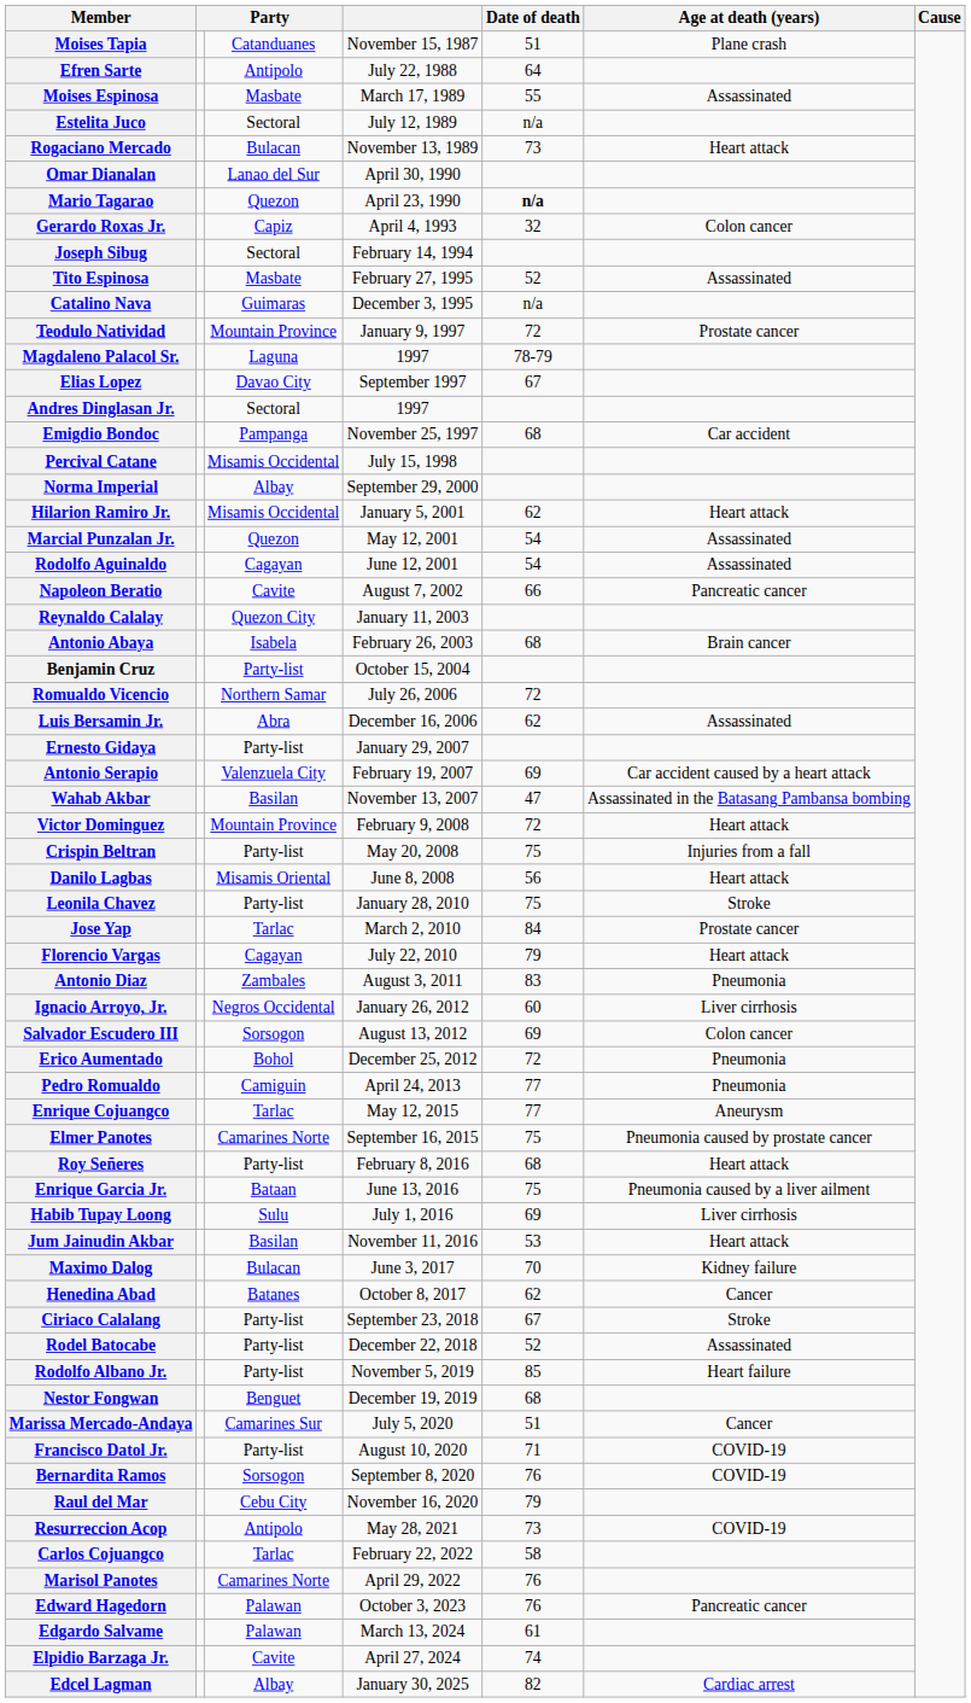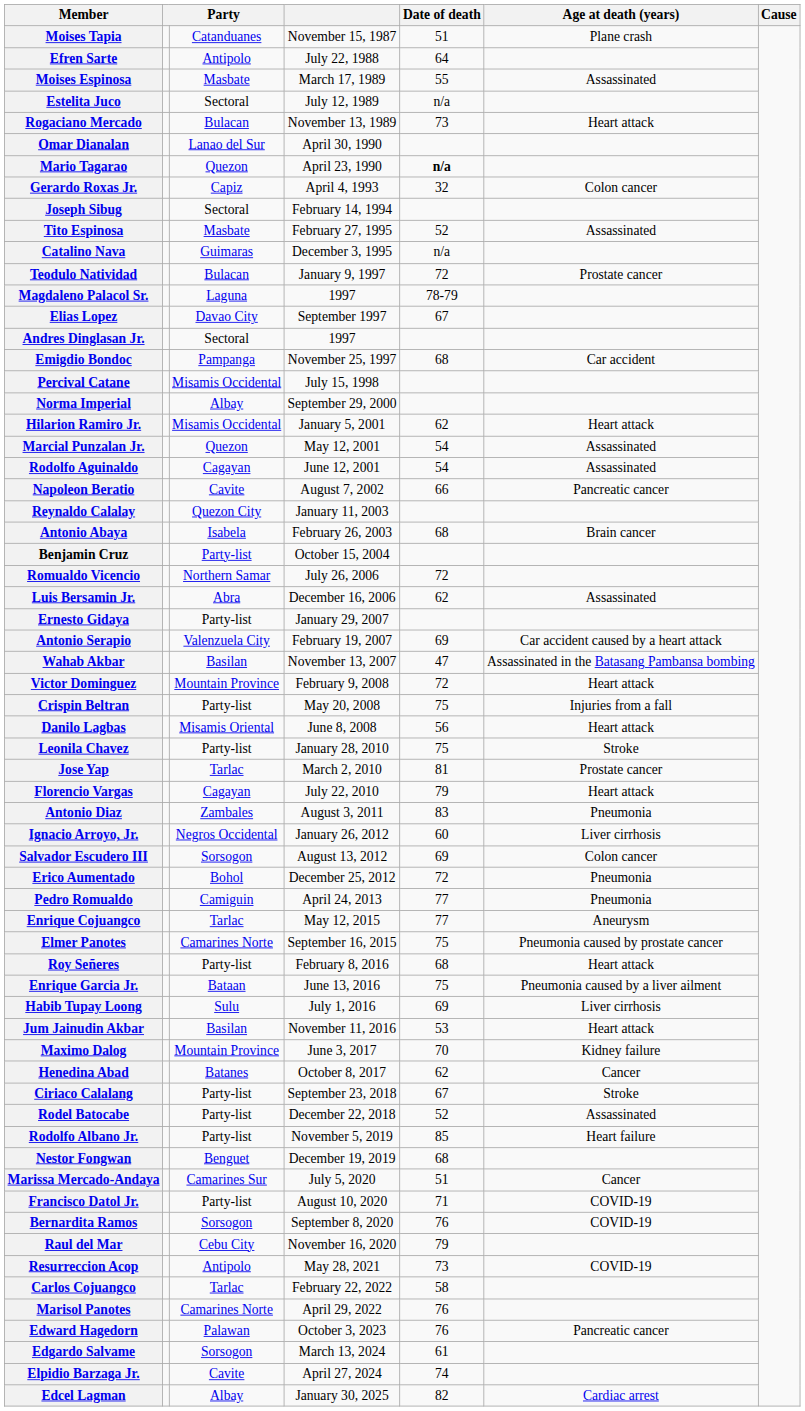 <table class="wikitable sortable" style="text-align:center">
 <tr>
 <th>Member</th>
 <th colspan=2>Party</th>
 <th></th>
 <th>Date of death</th>
 <th>Age at death (years)</th>
 <th>Cause</th>
 </tr>
 <tr>
 <th><a href='#'>Moises Tapia</a></th>
 <td></td>
 <td><a href='#'>Catanduanes</a><br></td>
 <td nowrap>November 15, 1987</td>
 <td nowrap>51</td>
 <td>Plane crash</td>
 </tr>
 <tr>
 <th><a href='#'>Efren Sarte</a></th>
 <td></td>
 <td><a href='#'>Antipolo</a><br></td>
 <td nowrap>July 22, 1988</td>
 <td nowrap>64</td>
 <td></td>
 </tr>
 <tr>
 <th><a href='#'>Moises Espinosa</a></th>
 <td></td>
 <td><a href='#'>Masbate</a><br></td>
 <td nowrap>March 17, 1989</td>
 <td nowrap>55</td>
 <td>Assassinated</td>
 </tr>
 <tr>
 <th><a href='#'>Estelita Juco</a></th>
 <td></td>
 <td>Sectoral<br></td>
 <td nowrap>July 12, 1989</td>
 <td nowrap>n/a</td>
 <td></td>
 </tr>
 <tr>
 <th><a href='#'>Rogaciano Mercado</a></th>
 <td></td>
 <td><a href='#'>Bulacan</a><br></td>
 <td nowrap>November 13, 1989</td>
 <td nowrap>73</td>
 <td>Heart attack</td>
 </tr>
 <tr>
 <th><a href='#'>Omar Dianalan</a></th>
 <td></td>
 <td><a href='#'>Lanao del Sur</a><br></td>
 <td nowrap>April 30, 1990</td>
 <td nowrap></td>
 <td></td>
 </tr>
 <tr>
 <th><a href='#'>Mario Tagarao</a></th>
 <td></td>
 <td><a href='#'>Quezon</a><br></td>
 <td nowrap>April 23, 1990</td>
 <td nowrap><strong>n/a</strong></td>
 <td></td>
 </tr>
 <tr>
 <th><a href='#'>Gerardo Roxas Jr.</a></th>
 <td></td>
 <td><a href='#'>Capiz</a><br></td>
 <td nowrap>April 4, 1993</td>
 <td nowrap>32</td>
 <td>Colon cancer</td>
 </tr>
 <tr>
 <th><a href='#'>Joseph Sibug</a></th>
 <td></td>
 <td>Sectoral<br></td>
 <td nowrap>February 14, 1994</td>
 <td nowrap></td>
 <td></td>
 </tr>
 <tr>
 <th><a href='#'>Tito Espinosa</a></th>
 <td></td>
 <td><a href='#'>Masbate</a><br></td>
 <td nowrap>February 27, 1995</td>
 <td nowrap>52</td>
 <td>Assassinated</td>
 </tr>
 <tr>
 <th><a href='#'>Catalino Nava</a></th>
 <td></td>
 <td><a href='#'>Guimaras</a><br></td>
 <td nowrap>December 3, 1995</td>
 <td nowrap>n/a</td>
 <td></td>
 </tr>
 <tr>
 <th><a href='#'>Teodulo Natividad</a></th>
 <td></td>
-<td><a href='#'>Mountain Province</a><br></td>
+<td><a href='#'>Bulacan</a><br></td>
 <td nowrap>January 9, 1997</td>
 <td nowrap>72</td>
 <td>Prostate cancer</td>
 </tr>
 <tr>
 <th><a href='#'>Magdaleno Palacol Sr.</a></th>
 <td></td>
 <td><a href='#'>Laguna</a><br></td>
 <td nowrap>1997</td>
 <td nowrap>78-79</td>
 <td></td>
 </tr>
 <tr>
 <th><a href='#'>Elias Lopez</a></th>
 <td></td>
 <td><a href='#'>Davao City</a><br></td>
 <td nowrap>September 1997</td>
 <td nowrap>67</td>
 <td></td>
 </tr>
 <tr>
 <th><a href='#'>Andres Dinglasan Jr.</a></th>
 <td></td>
 <td>Sectoral<br></td>
 <td nowrap>1997</td>
 <td nowrap></td>
 <td></td>
 </tr>
 <tr>
 <th><a href='#'>Emigdio Bondoc</a></th>
 <td></td>
 <td><a href='#'>Pampanga</a><br></td>
 <td nowrap>November 25, 1997</td>
 <td nowrap>68</td>
 <td>Car accident</td>
 </tr>
 <tr>
 <th><a href='#'>Percival Catane</a></th>
 <td></td>
 <td><a href='#'>Misamis Occidental</a><br></td>
 <td nowrap>July 15, 1998</td>
 <td nowrap></td>
 <td></td>
 </tr>
 <tr>
 <th><a href='#'>Norma Imperial</a></th>
 <td></td>
 <td><a href='#'>Albay</a><br></td>
 <td nowrap>September 29, 2000</td>
 <td nowrap></td>
 <td></td>
 </tr>
 <tr>
 <th><a href='#'>Hilarion Ramiro Jr.</a></th>
 <td></td>
 <td><a href='#'>Misamis Occidental</a><br></td>
 <td nowrap>January 5, 2001</td>
 <td nowrap>62</td>
 <td>Heart attack</td>
 </tr>
 <tr>
 <th><a href='#'>Marcial Punzalan Jr.</a></th>
 <td></td>
 <td><a href='#'>Quezon</a><br></td>
 <td nowrap>May 12, 2001</td>
 <td nowrap>54</td>
 <td>Assassinated</td>
 </tr>
 <tr>
 <th><a href='#'>Rodolfo Aguinaldo</a></th>
 <td></td>
 <td><a href='#'>Cagayan</a><br></td>
 <td nowrap>June 12, 2001</td>
 <td nowrap>54</td>
 <td>Assassinated</td>
 </tr>
 <tr>
 <th><a href='#'>Napoleon Beratio</a></th>
 <td></td>
 <td><a href='#'>Cavite</a><br></td>
 <td nowrap>August 7, 2002</td>
 <td nowrap>66</td>
 <td>Pancreatic cancer</td>
 </tr>
 <tr>
 <th><a href='#'>Reynaldo Calalay</a></th>
 <td></td>
 <td><a href='#'>Quezon City</a><br></td>
 <td nowrap>January 11, 2003</td>
 <td nowrap></td>
 <td></td>
 </tr>
 <tr>
 <th><a href='#'>Antonio Abaya</a></th>
 <td></td>
 <td><a href='#'>Isabela</a><br></td>
 <td nowrap>February 26, 2003</td>
 <td nowrap>68</td>
 <td>Brain cancer</td>
 </tr>
 <tr>
 <th>Benjamin Cruz</th>
 <td></td>
 <td><a href='#'>Party-list</a><br></td>
 <td nowrap>October 15, 2004</td>
 <td nowrap></td>
 <td></td>
 </tr>
 <tr>
 <th><a href='#'>Romualdo Vicencio</a></th>
 <td></td>
 <td><a href='#'>Northern Samar</a><br></td>
 <td nowrap>July 26, 2006</td>
 <td nowrap>72</td>
 <td></td>
 </tr>
 <tr>
 <th><a href='#'>Luis Bersamin Jr.</a></th>
 <td></td>
 <td><a href='#'>Abra</a><br></td>
 <td nowrap>December 16, 2006</td>
 <td nowrap>62</td>
 <td>Assassinated</td>
 </tr>
 <tr>
 <th><a href='#'>Ernesto Gidaya</a></th>
 <td></td>
 <td>Party-list<br></td>
 <td nowrap>January 29, 2007</td>
 <td nowrap></td>
 <td></td>
 </tr>
 <tr>
 <th><a href='#'>Antonio Serapio</a></th>
 <td></td>
 <td><a href='#'>Valenzuela City</a><br></td>
 <td nowrap>February 19, 2007</td>
 <td nowrap>69</td>
 <td>Car accident caused by a heart attack</td>
 </tr>
 <tr>
 <th><a href='#'>Wahab Akbar</a></th>
 <td></td>
 <td><a href='#'>Basilan</a><br></td>
 <td nowrap>November 13, 2007</td>
 <td nowrap>47</td>
 <td>Assassinated in the <a href='#'>Batasang Pambansa bombing</a></td>
 </tr>
 <tr>
 <th><a href='#'>Victor Dominguez</a></th>
 <td></td>
 <td><a href='#'>Mountain Province</a><br></td>
 <td nowrap>February 9, 2008</td>
 <td nowrap>72</td>
 <td>Heart attack</td>
 </tr>
 <tr>
 <th><a href='#'>Crispin Beltran</a></th>
 <td></td>
 <td>Party-list<br></td>
 <td nowrap>May 20, 2008</td>
 <td nowrap>75</td>
 <td>Injuries from a fall</td>
 </tr>
 <tr>
 <th><a href='#'>Danilo Lagbas</a></th>
 <td></td>
 <td><a href='#'>Misamis Oriental</a><br></td>
 <td nowrap>June 8, 2008</td>
 <td nowrap>56</td>
 <td>Heart attack</td>
 </tr>
 <tr>
 <th><a href='#'>Leonila Chavez</a></th>
 <td></td>
 <td>Party-list<br></td>
 <td nowrap>January 28, 2010</td>
 <td nowrap>75</td>
 <td>Stroke</td>
 </tr>
 <tr>
 <th><a href='#'>Jose Yap</a></th>
 <td></td>
 <td><a href='#'>Tarlac</a><br></td>
 <td nowrap>March 2, 2010</td>
-<td nowrap>84</td>
+<td nowrap>81</td>
 <td>Prostate cancer</td>
 </tr>
 <tr>
 <th><a href='#'>Florencio Vargas</a></th>
 <td></td>
 <td><a href='#'>Cagayan</a><br></td>
 <td nowrap>July 22, 2010</td>
 <td nowrap>79</td>
 <td>Heart attack</td>
 </tr>
 <tr>
 <th><a href='#'>Antonio Diaz</a></th>
 <td></td>
 <td><a href='#'>Zambales</a><br></td>
 <td nowrap>August 3, 2011</td>
 <td nowrap>83</td>
 <td>Pneumonia</td>
 </tr>
 <tr>
 <th><a href='#'>Ignacio Arroyo, Jr.</a></th>
 <td></td>
 <td><a href='#'>Negros Occidental</a><br></td>
 <td nowrap>January 26, 2012</td>
 <td nowrap>60</td>
 <td>Liver cirrhosis</td>
 </tr>
 <tr>
 <th><a href='#'>Salvador Escudero III</a></th>
 <td></td>
 <td><a href='#'>Sorsogon</a><br></td>
 <td nowrap>August 13, 2012</td>
 <td nowrap>69</td>
 <td>Colon cancer</td>
 </tr>
 <tr>
 <th><a href='#'>Erico Aumentado</a></th>
 <td></td>
 <td><a href='#'>Bohol</a><br></td>
 <td nowrap>December 25, 2012</td>
 <td nowrap>72</td>
 <td>Pneumonia</td>
 </tr>
 <tr>
 <th><a href='#'>Pedro Romualdo</a></th>
 <td></td>
 <td><a href='#'>Camiguin</a><br></td>
 <td nowrap>April 24, 2013</td>
 <td nowrap>77</td>
 <td>Pneumonia</td>
 </tr>
 <tr>
 <th><a href='#'>Enrique Cojuangco</a></th>
 <td></td>
 <td><a href='#'>Tarlac</a><br></td>
 <td nowrap>May 12, 2015</td>
 <td nowrap>77</td>
 <td>Aneurysm</td>
 </tr>
 <tr>
 <th><a href='#'>Elmer Panotes</a></th>
 <td></td>
 <td><a href='#'>Camarines Norte</a><br></td>
 <td nowrap>September 16, 2015</td>
 <td nowrap>75</td>
 <td>Pneumonia caused by prostate cancer</td>
 </tr>
 <tr>
 <th><a href='#'>Roy Señeres</a></th>
 <td></td>
 <td>Party-list<br></td>
 <td nowrap>February 8, 2016</td>
 <td nowrap>68</td>
 <td>Heart attack</td>
 </tr>
 <tr>
 <th><a href='#'>Enrique Garcia Jr.</a></th>
 <td></td>
 <td><a href='#'>Bataan</a><br></td>
 <td nowrap>June 13, 2016</td>
 <td nowrap>75</td>
 <td>Pneumonia caused by a liver ailment</td>
 </tr>
 <tr>
 <th><a href='#'>Habib Tupay Loong</a></th>
 <td></td>
 <td><a href='#'>Sulu</a><br></td>
 <td nowrap>July 1, 2016</td>
 <td nowrap>69</td>
 <td>Liver cirrhosis</td>
 </tr>
 <tr>
 <th><a href='#'>Jum Jainudin Akbar</a></th>
 <td></td>
 <td><a href='#'>Basilan</a><br></td>
 <td nowrap>November 11, 2016</td>
 <td nowrap>53</td>
 <td>Heart attack</td>
 </tr>
 <tr>
 <th><a href='#'>Maximo Dalog</a></th>
 <td></td>
-<td><a href='#'>Bulacan</a><br></td>
+<td><a href='#'>Mountain Province</a><br></td>
 <td nowrap>June 3, 2017</td>
 <td nowrap>70</td>
 <td>Kidney failure</td>
 </tr>
 <tr>
 <th><a href='#'>Henedina Abad</a></th>
 <td></td>
 <td><a href='#'>Batanes</a><br></td>
 <td nowrap>October 8, 2017</td>
 <td nowrap>62</td>
 <td>Cancer</td>
 </tr>
 <tr>
 <th><a href='#'>Ciriaco Calalang</a></th>
 <td></td>
 <td>Party-list<br></td>
 <td nowrap>September 23, 2018</td>
 <td nowrap>67</td>
 <td>Stroke</td>
 </tr>
 <tr>
 <th><a href='#'>Rodel Batocabe</a></th>
 <td></td>
 <td>Party-list<br></td>
 <td nowrap>December 22, 2018</td>
 <td nowrap>52</td>
 <td>Assassinated</td>
 </tr>
 <tr>
 <th><a href='#'>Rodolfo Albano Jr.</a></th>
 <td></td>
 <td>Party-list<br></td>
 <td nowrap>November 5, 2019</td>
 <td nowrap>85</td>
 <td>Heart failure</td>
 </tr>
 <tr>
 <th><a href='#'>Nestor Fongwan</a></th>
 <td></td>
 <td><a href='#'>Benguet</a><br></td>
 <td nowrap>December 19, 2019</td>
 <td nowrap>68</td>
 <td></td>
 </tr>
 <tr>
 <th><a href='#'>Marissa Mercado-Andaya</a></th>
 <td></td>
 <td><a href='#'>Camarines Sur</a><br></td>
 <td nowrap>July 5, 2020</td>
 <td nowrap>51</td>
 <td>Cancer</td>
 </tr>
 <tr>
 <th><a href='#'>Francisco Datol Jr.</a></th>
 <td></td>
 <td>Party-list<br></td>
 <td nowrap>August 10, 2020</td>
 <td nowrap>71</td>
 <td>COVID-19</td>
 </tr>
 <tr>
 <th><a href='#'>Bernardita Ramos</a></th>
 <td></td>
 <td><a href='#'>Sorsogon</a><br></td>
 <td nowrap>September 8, 2020</td>
 <td nowrap>76</td>
 <td>COVID-19</td>
 </tr>
 <tr>
 <th><a href='#'>Raul del Mar</a></th>
 <td></td>
 <td><a href='#'>Cebu City</a><br></td>
 <td nowrap>November 16, 2020</td>
 <td nowrap>79</td>
 <td></td>
 </tr>
 <tr>
 <th><a href='#'>Resurreccion Acop</a></th>
 <td></td>
 <td><a href='#'>Antipolo</a><br></td>
 <td nowrap>May 28, 2021</td>
 <td nowrap>73</td>
 <td>COVID-19</td>
 </tr>
 <tr>
 <th><a href='#'>Carlos Cojuangco</a></th>
 <td></td>
 <td><a href='#'>Tarlac</a><br></td>
 <td nowrap>February 22, 2022</td>
 <td nowrap>58</td>
 <td></td>
 </tr>
 <tr>
 <th><a href='#'>Marisol Panotes</a></th>
 <td></td>
 <td><a href='#'>Camarines Norte</a><br></td>
 <td nowrap>April 29, 2022</td>
 <td nowrap>76</td>
 <td></td>
 </tr>
 <tr>
 <th><a href='#'>Edward Hagedorn</a></th>
 <td></td>
 <td><a href='#'>Palawan</a><br></td>
 <td nowrap>October 3, 2023</td>
 <td nowrap>76</td>
 <td>Pancreatic cancer</td>
 </tr>
 <tr>
 <th><a href='#'>Edgardo Salvame</a></th>
 <td></td>
-<td><a href='#'>Palawan</a><br></td>
+<td><a href='#'>Sorsogon</a><br></td>
 <td nowrap>March 13, 2024</td>
 <td nowrap>61</td>
 <td></td>
 </tr>
 <tr>
 <th><a href='#'>Elpidio Barzaga Jr.</a></th>
 <td></td>
 <td><a href='#'>Cavite</a><br></td>
 <td nowrap>April 27, 2024</td>
 <td nowrap>74</td>
 <td></td>
 </tr>
 <tr>
 <th><a href='#'>Edcel Lagman</a></th>
 <td></td>
 <td><a href='#'>Albay</a><br></td>
 <td nowrap>January 30, 2025</td>
 <td nowrap>82</td>
 <td><a href='#'>Cardiac arrest</a></td>
 </tr>
 </table>
